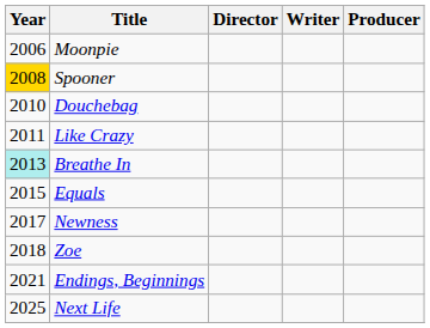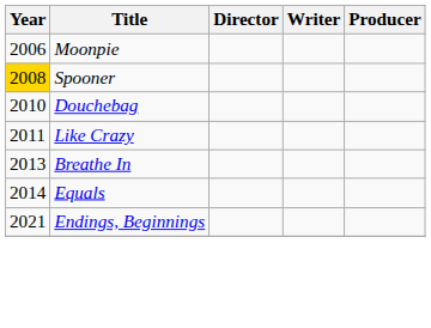 <table class="wikitable">
 <tr>
 <th>Year</th>
 <th>Title</th>
 <th>Director</th>
 <th>Writer</th>
 <th>Producer</th>
 </tr>
 <tr>
 <td>2006</td>
 <td><em>Moonpie</em></td>
 <td></td>
 <td></td>
 <td></td>
 </tr>
 <tr>
 <td style="background: gold;">2008</td>
 <td><em>Spooner</em></td>
 <td></td>
 <td></td>
 <td></td>
 </tr>
 <tr>
 <td>2010</td>
 <td><em><a href='#'>Douchebag</a></em></td>
 <td></td>
 <td></td>
 <td></td>
 </tr>
 <tr>
 <td>2011</td>
 <td><em><a href='#'>Like Crazy</a></em></td>
 <td></td>
 <td></td>
 <td></td>
 </tr>
 <tr>
-<td style="background: paleturquoise;">2013</td>
+<td>2013</td>
 <td><em><a href='#'>Breathe In</a></em></td>
 <td></td>
 <td></td>
 <td></td>
 </tr>
 <tr>
-<td>2015</td>
+<td>2014</td>
 <td><em><a href='#'>Equals</a></em></td>
-<td></td>
-<td></td>
-<td></td>
-</tr>
-<tr>
-<td>2017</td>
-<td><em><a href='#'>Newness</a></em></td>
-<td></td>
-<td></td>
-<td></td>
-</tr>
-<tr>
-<td>2018</td>
-<td><em><a href='#'>Zoe</a></em></td>
 <td></td>
 <td></td>
 <td></td>
 </tr>
 <tr>
 <td>2021</td>
 <td><em><a href='#'>Endings, Beginnings</a></em></td>
 <td></td>
 <td></td>
 <td></td>
 </tr>
 <tr>
-<td>2025</td>
-<td><em><a href='#'>Next Life</a></em></td>
-<td></td>
-<td></td>
-<td></td>
-</tr>
-<tr>
 </tr>
 </table>
